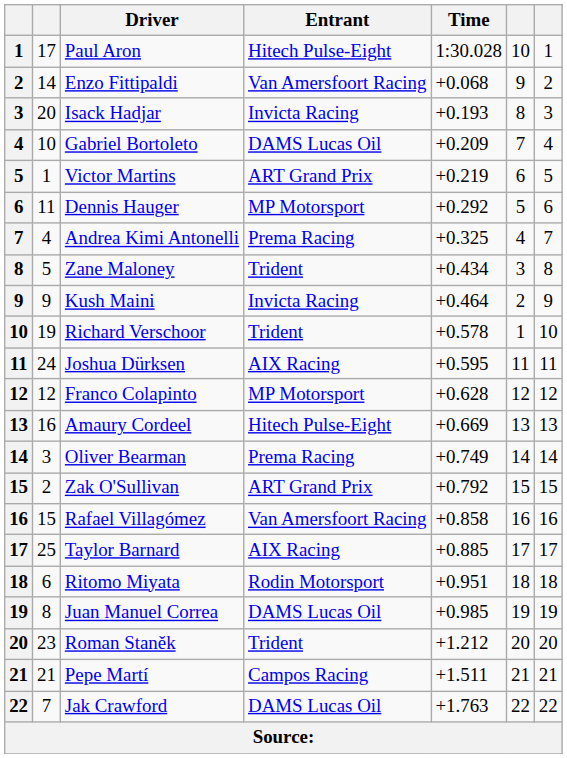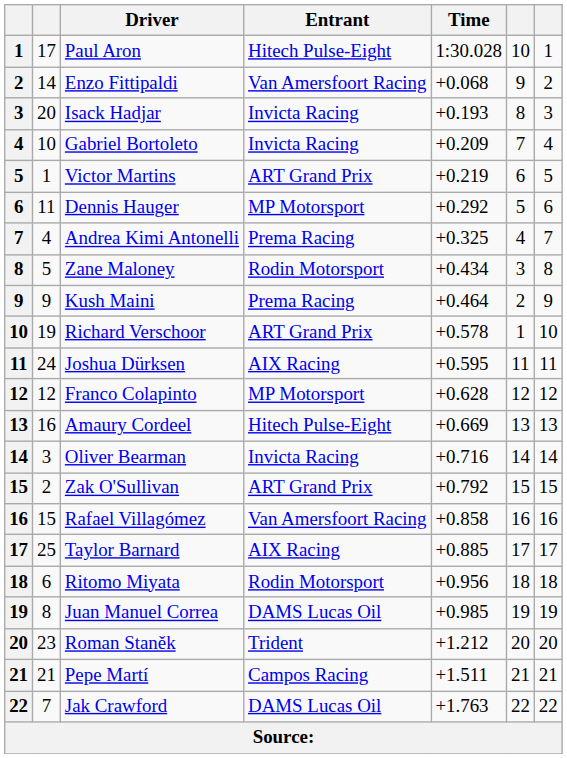 <table class="wikitable" style="font-size:85%">
 <tr>
 <th scope="col"></th>
 <th scope="col"></th>
 <th scope="col">Driver</th>
 <th scope="col">Entrant</th>
 <th scope="col">Time</th>
 <th scope="col"></th>
 <th scope="col"></th>
 </tr>
 <tr>
 <th>1</th>
 <td align="center">17</td>
 <td> <a href='#'>Paul Aron</a></td>
 <td><a href='#'>Hitech Pulse-Eight</a></td>
 <td>1:30.028</td>
 <td align="center">10</td>
 <td align="center">1</td>
 </tr>
 <tr>
 <th>2</th>
 <td align="center">14</td>
 <td> <a href='#'>Enzo Fittipaldi</a></td>
 <td><a href='#'>Van Amersfoort Racing</a></td>
 <td>+0.068</td>
 <td align="center">9</td>
 <td align="center">2</td>
 </tr>
 <tr>
 <th>3</th>
 <td align="center">20</td>
 <td> <a href='#'>Isack Hadjar</a></td>
 <td><a href='#'>Invicta Racing</a></td>
 <td>+0.193</td>
 <td align="center">8</td>
 <td align="center">3</td>
 </tr>
 <tr>
 <th>4</th>
 <td align="center">10</td>
 <td> <a href='#'>Gabriel Bortoleto</a></td>
-<td><a href='#'>DAMS Lucas Oil</a></td>
+<td><a href='#'>Invicta Racing</a></td>
 <td>+0.209</td>
 <td align="center">7</td>
 <td align="center">4</td>
 </tr>
 <tr>
 <th>5</th>
 <td align="center">1</td>
 <td> <a href='#'>Victor Martins</a></td>
 <td><a href='#'>ART Grand Prix</a></td>
 <td>+0.219</td>
 <td align="center">6</td>
 <td align="center">5</td>
 </tr>
 <tr>
 <th>6</th>
 <td align="center">11</td>
 <td> <a href='#'>Dennis Hauger</a></td>
 <td><a href='#'>MP Motorsport</a></td>
 <td>+0.292</td>
 <td align="center">5</td>
 <td align="center">6</td>
 </tr>
 <tr>
 <th>7</th>
 <td align="center">4</td>
 <td> <a href='#'>Andrea Kimi Antonelli</a></td>
 <td><a href='#'>Prema Racing</a></td>
 <td>+0.325</td>
 <td align="center">4</td>
 <td align="center">7</td>
 </tr>
 <tr>
 <th>8</th>
 <td align="center">5</td>
 <td> <a href='#'>Zane Maloney</a></td>
-<td><a href='#'>Trident</a></td>
+<td><a href='#'>Rodin Motorsport</a></td>
 <td>+0.434</td>
 <td align="center">3</td>
 <td align="center">8</td>
 </tr>
 <tr>
 <th>9</th>
 <td align="center">9</td>
 <td> <a href='#'>Kush Maini</a></td>
-<td><a href='#'>Invicta Racing</a></td>
+<td><a href='#'>Prema Racing</a></td>
 <td>+0.464</td>
 <td align="center">2</td>
 <td align="center">9</td>
 </tr>
 <tr>
 <th>10</th>
 <td align="center">19</td>
 <td> <a href='#'>Richard Verschoor</a></td>
-<td><a href='#'>Trident</a></td>
+<td><a href='#'>ART Grand Prix</a></td>
 <td>+0.578</td>
 <td align="center">1</td>
 <td align="center">10</td>
 </tr>
 <tr>
 <th>11</th>
 <td align="center">24</td>
 <td> <a href='#'>Joshua Dürksen</a></td>
 <td><a href='#'>AIX Racing</a></td>
 <td>+0.595</td>
 <td align="center">11</td>
 <td align="center">11</td>
 </tr>
 <tr>
 <th>12</th>
 <td align="center">12</td>
 <td> <a href='#'>Franco Colapinto</a></td>
 <td><a href='#'>MP Motorsport</a></td>
 <td>+0.628</td>
 <td align="center">12</td>
 <td align="center">12</td>
 </tr>
 <tr>
 <th>13</th>
 <td align="center">16</td>
 <td> <a href='#'>Amaury Cordeel</a></td>
 <td><a href='#'>Hitech Pulse-Eight</a></td>
 <td>+0.669</td>
 <td align="center">13</td>
 <td align="center">13</td>
 </tr>
 <tr>
 <th>14</th>
 <td align="center">3</td>
 <td> <a href='#'>Oliver Bearman</a></td>
-<td><a href='#'>Prema Racing</a></td>
-<td>+0.749</td>
+<td><a href='#'>Invicta Racing</a></td>
+<td>+0.716</td>
 <td align="center">14</td>
 <td align="center">14</td>
 </tr>
 <tr>
 <th>15</th>
 <td align="center">2</td>
 <td> <a href='#'>Zak O'Sullivan</a></td>
 <td><a href='#'>ART Grand Prix</a></td>
 <td>+0.792</td>
 <td align="center">15</td>
 <td align="center">15</td>
 </tr>
 <tr>
 <th>16</th>
 <td align="center">15</td>
 <td> <a href='#'>Rafael Villagómez</a></td>
 <td><a href='#'>Van Amersfoort Racing</a></td>
 <td>+0.858</td>
 <td align="center">16</td>
 <td align="center">16</td>
 </tr>
 <tr>
 <th>17</th>
 <td align="center">25</td>
 <td> <a href='#'>Taylor Barnard</a></td>
 <td><a href='#'>AIX Racing</a></td>
 <td>+0.885</td>
 <td align="center">17</td>
 <td align="center">17</td>
 </tr>
 <tr>
 <th>18</th>
 <td align="center">6</td>
 <td> <a href='#'>Ritomo Miyata</a></td>
 <td><a href='#'>Rodin Motorsport</a></td>
-<td>+0.951</td>
+<td>+0.956</td>
 <td align="center">18</td>
 <td align="center">18</td>
 </tr>
 <tr>
 <th>19</th>
 <td align="center">8</td>
 <td> <a href='#'>Juan Manuel Correa</a></td>
 <td><a href='#'>DAMS Lucas Oil</a></td>
 <td>+0.985</td>
 <td align="center">19</td>
 <td align="center">19</td>
 </tr>
 <tr>
 <th>20</th>
 <td align="center">23</td>
 <td> <a href='#'>Roman Staněk</a></td>
 <td><a href='#'>Trident</a></td>
 <td>+1.212</td>
 <td align="center">20</td>
 <td align="center">20</td>
 </tr>
 <tr>
 <th>21</th>
 <td align="center">21</td>
 <td> <a href='#'>Pepe Martí</a></td>
 <td><a href='#'>Campos Racing</a></td>
 <td>+1.511</td>
 <td align="center">21</td>
 <td align="center">21</td>
 </tr>
 <tr>
 <th>22</th>
 <td align="center">7</td>
 <td> <a href='#'>Jak Crawford</a></td>
 <td><a href='#'>DAMS Lucas Oil</a></td>
 <td>+1.763</td>
 <td align="center">22</td>
 <td align="center">22</td>
 </tr>
 <tr>
 <th colspan="7">Source:</th>
 </tr>
 </table>
